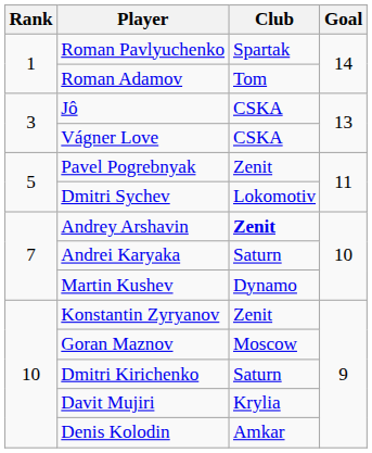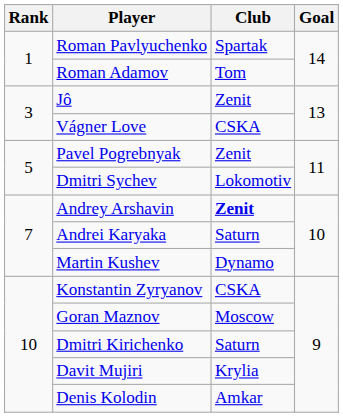 <table class="wikitable" style="text-align: center;">
 <tr>
 <th>Rank</th>
 <th>Player</th>
 <th>Club</th>
 <th>Goal</th>
 </tr>
 <tr>
 <td rowspan="2">1</td>
 <td style="text-align: left;"> <a href='#'>Roman Pavlyuchenko</a></td>
 <td style="text-align: left;"><a href='#'>Spartak</a></td>
 <td rowspan="2">14</td>
 </tr>
 <tr>
 <td style="text-align: left;"> <a href='#'>Roman Adamov</a></td>
 <td style="text-align: left;"><a href='#'>Tom</a></td>
 </tr>
 <tr>
 <td rowspan="2">3</td>
 <td style="text-align: left;"> <a href='#'>Jô</a></td>
-<td style="text-align: left;"><a href='#'>CSKA</a></td>
+<td style="text-align: left;"><a href='#'>Zenit</a></td>
 <td rowspan="2">13</td>
 </tr>
 <tr>
 <td style="text-align: left;"> <a href='#'>Vágner Love</a></td>
 <td style="text-align: left;"><a href='#'>CSKA</a></td>
 </tr>
 <tr>
 <td rowspan="2">5</td>
 <td style="text-align: left;"> <a href='#'>Pavel Pogrebnyak</a></td>
 <td style="text-align: left;"><a href='#'>Zenit</a></td>
 <td rowspan="2">11</td>
 </tr>
 <tr>
 <td style="text-align: left;"> <a href='#'>Dmitri Sychev</a></td>
 <td style="text-align: left;"><a href='#'>Lokomotiv</a></td>
 </tr>
 <tr>
 <td rowspan="3">7</td>
 <td style="text-align: left;"> <a href='#'>Andrey Arshavin</a></td>
 <td style="text-align: left;"><strong><a href='#'>Zenit</a></strong></td>
 <td rowspan="3">10</td>
 </tr>
 <tr>
 <td style="text-align: left;"> <a href='#'>Andrei Karyaka</a></td>
 <td style="text-align: left;"><a href='#'>Saturn</a></td>
 </tr>
 <tr>
 <td style="text-align: left;"> <a href='#'>Martin Kushev</a></td>
 <td style="text-align: left;"><a href='#'>Dynamo</a></td>
 </tr>
 <tr>
 <td rowspan="5">10</td>
 <td style="text-align: left;"> <a href='#'>Konstantin Zyryanov</a></td>
-<td style="text-align: left;"><a href='#'>Zenit</a></td>
+<td style="text-align: left;"><a href='#'>CSKA</a></td>
 <td rowspan="5">9</td>
 </tr>
 <tr>
 <td style="text-align: left;"> <a href='#'>Goran Maznov</a></td>
 <td style="text-align: left;"><a href='#'>Moscow</a></td>
 </tr>
 <tr>
 <td style="text-align: left;"> <a href='#'>Dmitri Kirichenko</a></td>
 <td style="text-align: left;"><a href='#'>Saturn</a></td>
 </tr>
 <tr>
 <td style="text-align: left;"> <a href='#'>Davit Mujiri</a></td>
 <td style="text-align: left;"><a href='#'>Krylia</a></td>
 </tr>
 <tr>
 <td style="text-align: left;"> <a href='#'>Denis Kolodin</a></td>
 <td style="text-align: left;"><a href='#'>Amkar</a></td>
 </tr>
 </table>
